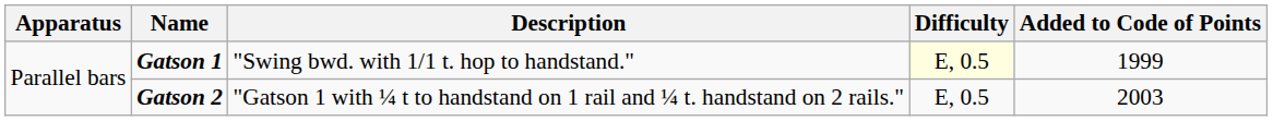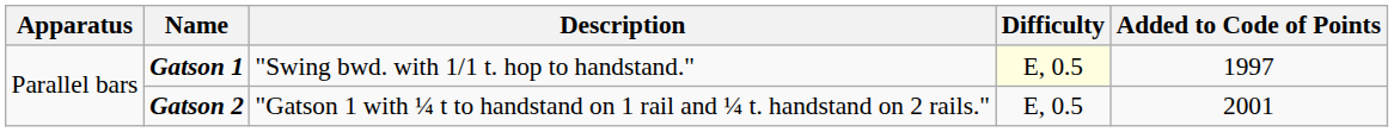 <table class="wikitable">
 <tr>
 <th scope="col">Apparatus</th>
 <th scope="col">Name</th>
 <th scope="col">Description</th>
 <th scope="col">Difficulty</th>
 <th scope="col">Added to Code of Points</th>
 </tr>
 <tr>
 <td rowspan="2">Parallel bars</td>
 <td scope="row"><strong><em>Gatson 1</em></strong></td>
 <td>"Swing bwd. with 1/1 t. hop to handstand."</td>
 <td align=center style="background: lightyellow;">E, 0.5</td>
-<td align=center>1999</td>
+<td align=center>1997</td>
 </tr>
 <tr>
 <td scope="row"><strong><em>Gatson 2</em></strong></td>
 <td>"Gatson 1 with ¼ t to handstand on 1 rail and ¼ t. handstand on 2 rails."</td>
 <td align=center>E, 0.5</td>
-<td align=center>2003</td>
+<td align=center>2001</td>
 </tr>
 </table>
